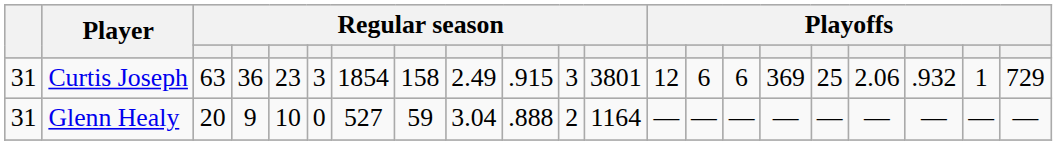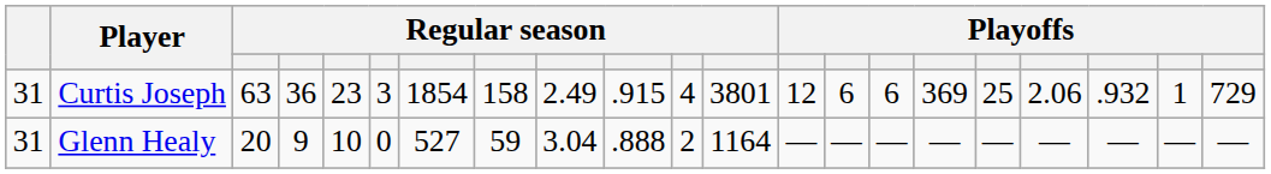 <table class="wikitable plainrowheaders" style="text-align:center;">
 <tr>
 <th scope="col" rowspan="2"></th>
 <th scope="col" rowspan="2">Player</th>
 <th scope=colgroup colspan=10>Regular season</th>
 <th scope=colgroup colspan=9>Playoffs</th>
 </tr>
 <tr>
 <th scope="col"></th>
 <th scope="col"></th>
 <th scope="col"></th>
 <th scope="col"></th>
 <th scope="col"></th>
 <th scope="col"></th>
 <th scope="col"></th>
 <th scope="col"></th>
 <th scope="col"></th>
 <th scope="col"></th>
 <th scope="col"></th>
 <th scope="col"></th>
 <th scope="col"></th>
 <th scope="col"></th>
 <th scope="col"></th>
 <th scope="col"></th>
 <th scope="col"></th>
 <th scope="col"></th>
 <th scope="col"></th>
 </tr>
 <tr>
 <td scope="row">31</td>
 <td align="left"><a href='#'>Curtis Joseph</a></td>
 <td>63</td>
 <td>36</td>
 <td>23</td>
 <td>3</td>
 <td>1854</td>
 <td>158</td>
 <td>2.49</td>
 <td>.915</td>
-<td>3</td>
+<td>4</td>
 <td>3801</td>
 <td>12</td>
 <td>6</td>
 <td>6</td>
 <td>369</td>
 <td>25</td>
 <td>2.06</td>
 <td>.932</td>
 <td>1</td>
 <td>729</td>
 </tr>
 <tr>
 <td scope="row">31</td>
 <td align="left"><a href='#'>Glenn Healy</a></td>
 <td>20</td>
 <td>9</td>
 <td>10</td>
 <td>0</td>
 <td>527</td>
 <td>59</td>
 <td>3.04</td>
 <td>.888</td>
 <td>2</td>
 <td>1164</td>
 <td>—</td>
 <td>—</td>
 <td>—</td>
 <td>—</td>
 <td>—</td>
 <td>—</td>
 <td>—</td>
 <td>—</td>
 <td>—</td>
 </tr>
 </table>
